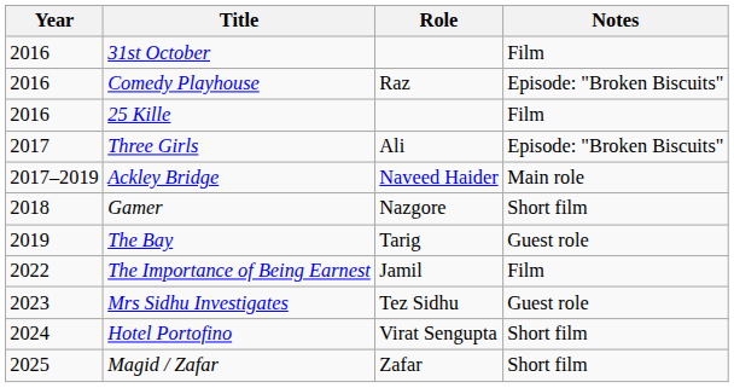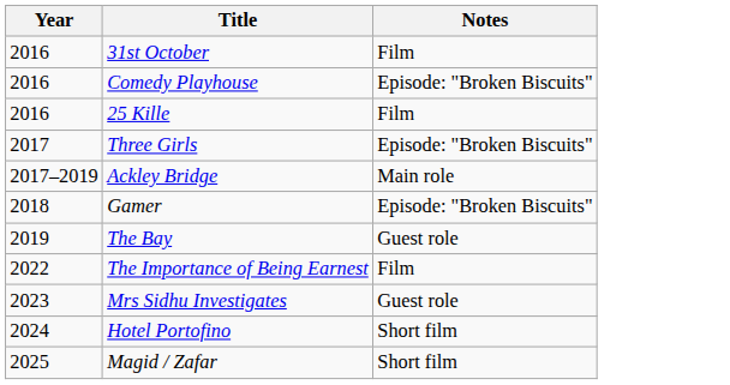 <table class="wikitable">
 <tr>
 <th>Year</th>
 <th>Title</th>
-<th>Role</th>
 <th>Notes</th>
 </tr>
 <tr>
 <td>2016</td>
 <td><em><a href='#'>31st October</a></em></td>
-<td></td>
 <td>Film</td>
 </tr>
 <tr>
 <td>2016</td>
 <td><em><a href='#'>Comedy Playhouse</a></em></td>
-<td>Raz</td>
 <td>Episode: "Broken Biscuits"</td>
 </tr>
 <tr>
 <td>2016</td>
 <td><em><a href='#'>25 Kille</a></em></td>
-<td></td>
 <td>Film</td>
 </tr>
 <tr>
 <td>2017</td>
 <td><em><a href='#'>Three Girls</a></em></td>
-<td>Ali</td>
 <td>Episode: "Broken Biscuits"</td>
 </tr>
 <tr>
 <td>2017–2019</td>
 <td><em><a href='#'>Ackley Bridge</a></em></td>
-<td><a href='#'>Naveed Haider</a></td>
 <td>Main role</td>
 </tr>
 <tr>
 <td>2018</td>
 <td><em>Gamer</em></td>
-<td>Nazgore</td>
-<td>Short film</td>
+<td>Episode: "Broken Biscuits"</td>
 </tr>
 <tr>
 <td>2019</td>
 <td><em><a href='#'>The Bay</a></em></td>
-<td>Tarig</td>
 <td>Guest role</td>
 </tr>
 <tr>
 <td>2022</td>
 <td><em><a href='#'>The Importance of Being Earnest</a></em></td>
-<td>Jamil</td>
 <td>Film</td>
 </tr>
 <tr>
 <td>2023</td>
 <td><em><a href='#'>Mrs Sidhu Investigates</a></em></td>
-<td>Tez Sidhu</td>
 <td>Guest role</td>
 </tr>
 <tr>
 <td>2024</td>
 <td><em><a href='#'>Hotel Portofino</a></em></td>
-<td>Virat Sengupta</td>
 <td>Short film</td>
 </tr>
 <tr>
 <td>2025</td>
 <td><em>Magid / Zafar</em></td>
-<td>Zafar</td>
 <td>Short film</td>
 </tr>
 </table>
